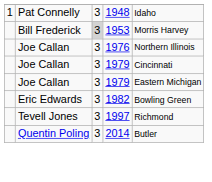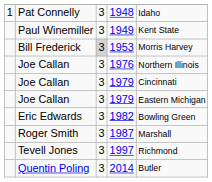 <table class="wikitable">
 <tr>
 </tr>
 <tr>
 <td>1</td>
 <td>Pat Connelly</td>
 <td>3</td>
 <td><a href='#'>1948</a></td>
 <td style="font-size:80%;">Idaho</td>
+</tr>
+<tr>
+<td></td>
+<td>Paul Winemiller</td>
+<td>3</td>
+<td><a href='#'>1949</a></td>
+<td style="font-size:80%;">Kent State</td>
 </tr>
 <tr>
 <td></td>
 <td>Bill Frederick</td>
 <td style="background: lightgrey;">3</td>
 <td><a href='#'>1953</a></td>
 <td style="font-size:80%;">Morris Harvey</td>
 </tr>
 <tr>
 <td></td>
 <td>Joe Callan</td>
 <td>3</td>
 <td><a href='#'>1976</a></td>
 <td style="font-size:80%;">Northern Illinois</td>
 </tr>
 <tr>
 <td></td>
 <td>Joe Callan</td>
 <td>3</td>
 <td><a href='#'>1979</a></td>
 <td style="font-size:80%;">Cincinnati</td>
 </tr>
 <tr>
 <td></td>
 <td>Joe Callan</td>
 <td>3</td>
 <td><a href='#'>1979</a></td>
 <td style="font-size:80%;">Eastern Michigan</td>
 </tr>
 <tr>
 <td></td>
 <td>Eric Edwards</td>
 <td>3</td>
 <td><a href='#'>1982</a></td>
 <td style="font-size:80%;">Bowling Green</td>
 </tr>
 <tr>
 <td></td>
+<td>Roger Smith</td>
+<td>3</td>
+<td><a href='#'>1987</a></td>
+<td style="font-size:80%;">Marshall</td>
+</tr>
+<tr>
+<td></td>
 <td>Tevell Jones</td>
 <td>3</td>
 <td><a href='#'>1997</a></td>
 <td style="font-size:80%;">Richmond</td>
 </tr>
 <tr>
 <td></td>
 <td><a href='#'>Quentin Poling</a></td>
 <td>3</td>
 <td><a href='#'>2014</a></td>
 <td style="font-size:80%;">Butler</td>
 </tr>
 </table>
